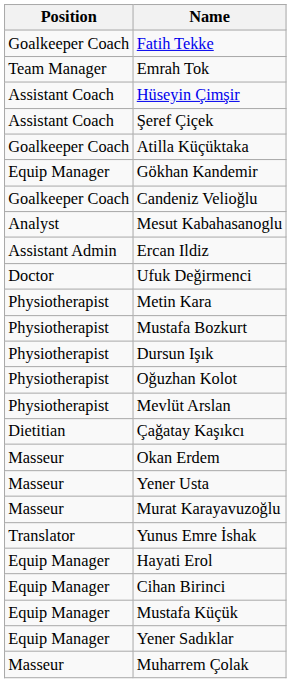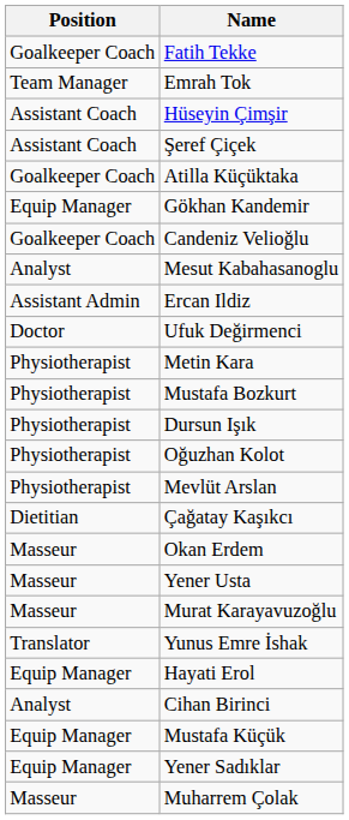 <table class="wikitable">
 <tr>
 <th>Position</th>
 <th>Name</th>
 </tr>
 <tr>
 <td>Goalkeeper Coach</td>
 <td> <a href='#'>Fatih Tekke</a></td>
 </tr>
 <tr>
 <td>Team Manager</td>
 <td> Emrah Tok</td>
 </tr>
 <tr>
 <td>Assistant Coach</td>
 <td> <a href='#'>Hüseyin Çimşir</a></td>
 </tr>
 <tr>
 <td>Assistant Coach</td>
 <td> Şeref Çiçek</td>
 </tr>
 <tr>
 <td>Goalkeeper Coach</td>
 <td> Atilla Küçüktaka</td>
 </tr>
 <tr>
 <td>Equip Manager</td>
 <td> Gökhan Kandemir</td>
 </tr>
 <tr>
 <td>Goalkeeper Coach</td>
 <td> Candeniz Velioğlu</td>
 </tr>
 <tr>
 <td>Analyst</td>
 <td> Mesut Kabahasanoglu</td>
 </tr>
 <tr>
 <td>Assistant Admin</td>
 <td> Ercan Ildiz</td>
 </tr>
 <tr>
 <td>Doctor</td>
 <td> Ufuk Değirmenci</td>
 </tr>
 <tr>
 <td>Physiotherapist</td>
 <td> Metin Kara</td>
 </tr>
 <tr>
 <td>Physiotherapist</td>
 <td> Mustafa Bozkurt</td>
 </tr>
 <tr>
 <td>Physiotherapist</td>
 <td> Dursun Işık</td>
 </tr>
 <tr>
 <td>Physiotherapist</td>
 <td> Oğuzhan Kolot</td>
 </tr>
 <tr>
 <td>Physiotherapist</td>
 <td> Mevlüt Arslan</td>
 </tr>
 <tr>
 <td>Dietitian</td>
 <td> Çağatay Kaşıkcı</td>
 </tr>
 <tr>
 <td>Masseur</td>
 <td> Okan Erdem</td>
 </tr>
 <tr>
 <td>Masseur</td>
 <td> Yener Usta</td>
 </tr>
 <tr>
 <td>Masseur</td>
 <td> Murat Karayavuzoğlu</td>
 </tr>
 <tr>
 <td>Translator</td>
 <td> Yunus Emre İshak</td>
 </tr>
 <tr>
 <td>Equip Manager</td>
 <td> Hayati Erol</td>
 </tr>
 <tr>
-<td>Equip Manager</td>
+<td>Analyst</td>
 <td> Cihan Birinci</td>
 </tr>
 <tr>
 <td>Equip Manager</td>
 <td> Mustafa Küçük</td>
 </tr>
 <tr>
 <td>Equip Manager</td>
 <td> Yener Sadıklar</td>
 </tr>
 <tr>
 <td>Masseur</td>
 <td> Muharrem Çolak</td>
 </tr>
 </table>
